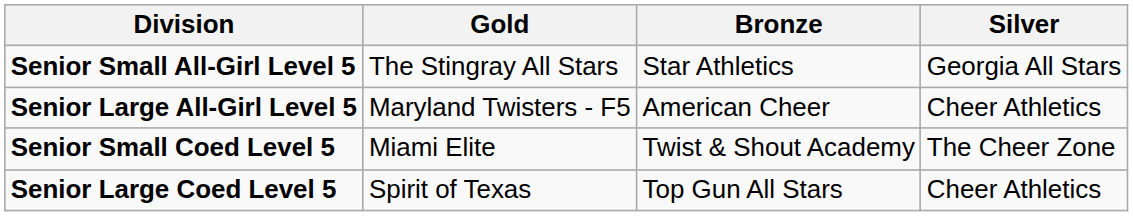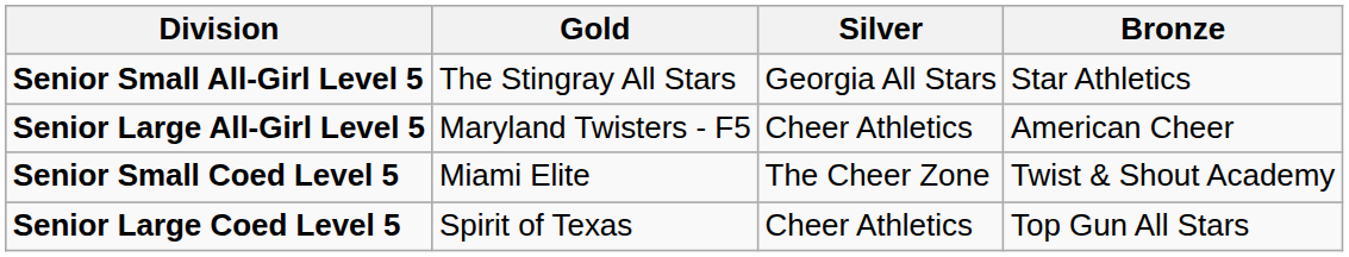 <table class="wikitable">
 <tr>
 <th><strong>Division</strong></th>
 <th><strong>Gold</strong></th>
+<th><strong>Silver</strong></th>
 <th><strong>Bronze</strong></th>
-<th><strong>Silver</strong></th>
 </tr>
 <tr>
 <td><strong>Senior Small All-Girl Level 5</strong></td>
 <td>The Stingray All Stars</td>
+<td>Georgia All Stars</td>
 <td>Star Athletics</td>
-<td>Georgia All Stars</td>
 </tr>
 <tr>
 <td><strong>Senior Large All-Girl Level 5</strong></td>
 <td>Maryland Twisters - F5</td>
+<td>Cheer Athletics</td>
 <td>American Cheer</td>
-<td>Cheer Athletics</td>
 </tr>
 <tr>
 <td><strong>Senior Small Coed Level 5</strong></td>
 <td>Miami Elite</td>
+<td>The Cheer Zone</td>
 <td>Twist & Shout Academy</td>
-<td>The Cheer Zone</td>
 </tr>
 <tr>
 <td><strong>Senior Large Coed Level 5</strong></td>
 <td>Spirit of Texas</td>
+<td>Cheer Athletics</td>
 <td>Top Gun All Stars</td>
-<td>Cheer Athletics</td>
 </tr>
 </table>
